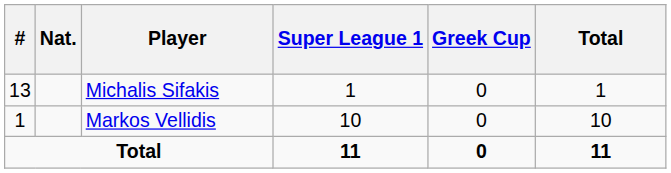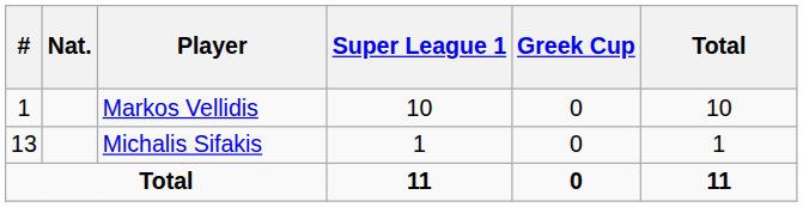 <table class="wikitable sortable alternance" ; style="text-align:center; ">
 <tr>
 <th height=50>#</th>
 <th width=10>Nat.</th>
 <th width=150>Player</th>
 <th height=50><a href='#'>Super League 1</a></th>
 <th height=50><a href='#'>Greek Cup</a></th>
 <th width=100>Total</th>
 </tr>
 <tr>
+<td>1</td>
+<td></td>
+<td align="left"><a href='#'>Markos Vellidis</a></td>
+<td>10</td>
+<td>0</td>
+<td>10</td>
+</tr>
+<tr>
 <td>13</td>
 <td></td>
 <td align="left"><a href='#'>Michalis Sifakis</a></td>
 <td>1</td>
 <td>0</td>
 <td>1</td>
-</tr>
-<tr>
-<td>1</td>
-<td></td>
-<td align="left"><a href='#'>Markos Vellidis</a></td>
-<td>10</td>
-<td>0</td>
-<td>10</td>
 </tr>
 <tr class="sortbottom">
 <td colspan="3"><strong>Total</strong></td>
 <td><strong>11</strong></td>
 <td><strong>0</strong></td>
 <td><strong>11</strong></td>
 </tr>
 </table>
